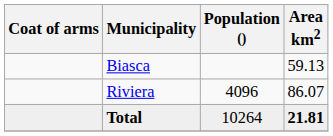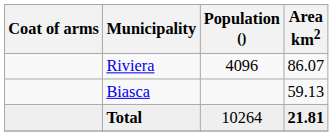 <table class="wikitable">
 <tr>
 <th>Coat of arms</th>
 <th>Municipality</th>
 <th>Population<br><small>()</small></th>
 <th>Area <br>km<sup>2</sup></th>
 </tr>
 <tr>
 <td></td>
+<td><a href='#'>Riviera</a></td>
+<td align="center">4096</td>
+<td align="center">86.07</td>
+</tr>
+<tr>
+<td></td>
 <td><a href='#'>Biasca</a></td>
 <td align="center"></td>
 <td align="center">59.13</td>
-</tr>
-<tr>
-<td></td>
-<td><a href='#'>Riviera</a></td>
-<td align="center">4096</td>
-<td align="center">86.07</td>
 </tr>
 <tr>
 <td bgcolor="#EFEFEF"></td>
 <td bgcolor="#EFEFEF"><strong>Total</strong></td>
 <td bgcolor="#EFEFEF" align="center">10264</td>
 <td bgcolor="#EFEFEF" align="center"><strong>21.81</strong></td>
 </tr>
 <tr>
 </tr>
 </table>
